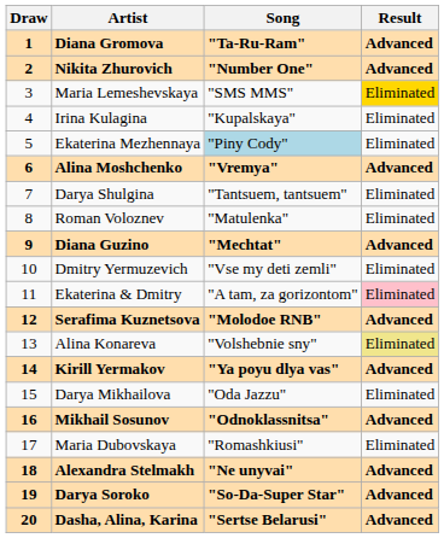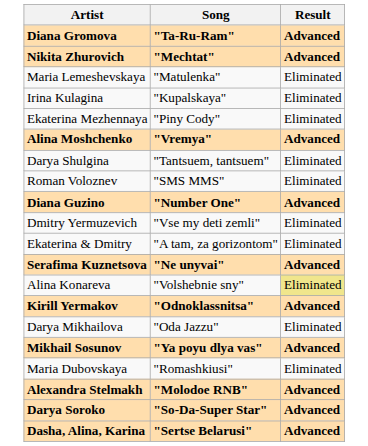 <table class="sortable wikitable" style="margin: 1em auto 1em auto">
 <tr>
-<th>Draw</th>
 <th>Artist</th>
 <th>Song</th>
 <th>Result</th>
 </tr>
 <tr bgcolor="#FFDEAD">
-<td style="text-align:center;"><strong>1</strong></td>
 <td><strong>Diana Gromova</strong></td>
 <td><strong>"Ta-Ru-Ram"</strong></td>
 <td><strong>Advanced</strong></td>
 </tr>
 <tr bgcolor="#FFDEAD">
-<td style="text-align:center;"><strong>2</strong></td>
 <td><strong>Nikita Zhurovich</strong></td>
-<td><strong>"Number One"</strong></td>
+<td><strong>"Mechtat"</strong></td>
 <td><strong>Advanced</strong></td>
 </tr>
 <tr>
-<td style="text-align:center;">3</td>
 <td>Maria Lemeshevskaya</td>
-<td>"SMS MMS"</td>
-<td style="background: gold;">Eliminated</td>
+<td>"Matulenka"</td>
+<td>Eliminated</td>
 </tr>
 <tr>
-<td style="text-align:center;">4</td>
 <td>Irina Kulagina</td>
 <td>"Kupalskaya"</td>
 <td>Eliminated</td>
 </tr>
 <tr>
-<td style="text-align:center;">5</td>
 <td>Ekaterina Mezhennaya</td>
-<td style="background: lightblue;">"Piny Cody"</td>
+<td>"Piny Cody"</td>
 <td>Eliminated</td>
 </tr>
 <tr bgcolor="#FFDEAD">
-<td style="text-align:center;"><strong>6</strong></td>
 <td><strong>Alina Moshchenko</strong></td>
 <td><strong>"Vremya"</strong></td>
 <td><strong>Advanced</strong></td>
 </tr>
 <tr>
-<td style="text-align:center;">7</td>
 <td>Darya Shulgina</td>
 <td>"Tantsuem, tantsuem"</td>
 <td>Eliminated</td>
 </tr>
 <tr>
-<td style="text-align:center;">8</td>
 <td>Roman Voloznev</td>
-<td>"Matulenka"</td>
+<td>"SMS MMS"</td>
 <td>Eliminated</td>
 </tr>
 <tr bgcolor="#FFDEAD">
-<td style="text-align:center;"><strong>9</strong></td>
 <td><strong>Diana Guzino</strong></td>
-<td><strong>"Mechtat"</strong></td>
+<td><strong>"Number One"</strong></td>
 <td><strong>Advanced</strong></td>
 </tr>
 <tr>
-<td style="text-align:center;">10</td>
 <td>Dmitry Yermuzevich</td>
 <td>"Vse my deti zemli"</td>
 <td>Eliminated</td>
 </tr>
 <tr>
-<td style="text-align:center;">11</td>
 <td>Ekaterina & Dmitry</td>
 <td>"A tam, za gorizontom"</td>
-<td style="background: pink;">Eliminated</td>
+<td>Eliminated</td>
 </tr>
 <tr bgcolor="#FFDEAD">
-<td style="text-align:center;"><strong>12</strong></td>
 <td><strong>Serafima Kuznetsova</strong></td>
-<td><strong>"Molodoe RNB"</strong></td>
+<td><strong>"Ne unyvai"</strong></td>
 <td><strong>Advanced</strong></td>
 </tr>
 <tr>
-<td style="text-align:center;">13</td>
 <td>Alina Konareva</td>
 <td>"Volshebnie sny"</td>
 <td style="background: khaki;">Eliminated</td>
 </tr>
 <tr bgcolor="#FFDEAD">
-<td style="text-align:center;"><strong>14</strong></td>
 <td><strong>Kirill Yermakov</strong></td>
-<td><strong>"Ya poyu dlya vas"</strong></td>
+<td><strong>"Odnoklassnitsa"</strong></td>
 <td><strong>Advanced</strong></td>
 </tr>
 <tr>
-<td style="text-align:center;">15</td>
 <td>Darya Mikhailova</td>
 <td>"Oda Jazzu"</td>
 <td>Eliminated</td>
 </tr>
 <tr bgcolor="#FFDEAD">
-<td style="text-align:center;"><strong>16</strong></td>
 <td><strong>Mikhail Sosunov</strong></td>
-<td><strong>"Odnoklassnitsa"</strong></td>
+<td><strong>"Ya poyu dlya vas"</strong></td>
 <td><strong>Advanced</strong></td>
 </tr>
 <tr>
-<td style="text-align:center;">17</td>
 <td>Maria Dubovskaya</td>
 <td>"Romashkiusi"</td>
 <td>Eliminated</td>
 </tr>
 <tr bgcolor="#FFDEAD">
-<td style="text-align:center;"><strong>18</strong></td>
 <td><strong>Alexandra Stelmakh</strong></td>
-<td><strong>"Ne unyvai"</strong></td>
+<td><strong>"Molodoe RNB"</strong></td>
 <td><strong>Advanced</strong></td>
 </tr>
 <tr bgcolor="#FFDEAD">
-<td style="text-align:center;"><strong>19</strong></td>
 <td><strong>Darya Soroko</strong></td>
 <td><strong>"So-Da-Super Star"</strong></td>
 <td><strong>Advanced</strong></td>
 </tr>
 <tr bgcolor="#FFDEAD">
-<td style="text-align:center;"><strong>20</strong></td>
 <td><strong>Dasha, Alina, Karina</strong></td>
 <td><strong>"Sertse Belarusi"</strong></td>
 <td><strong>Advanced</strong></td>
 </tr>
 </table>
